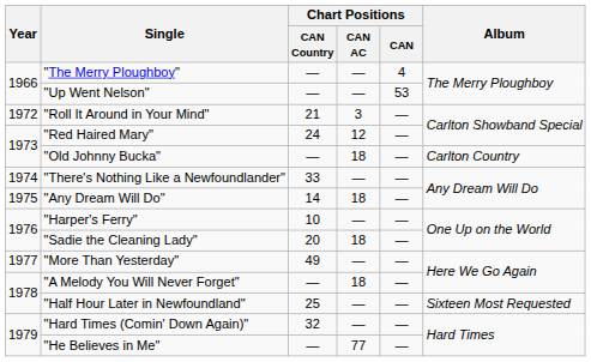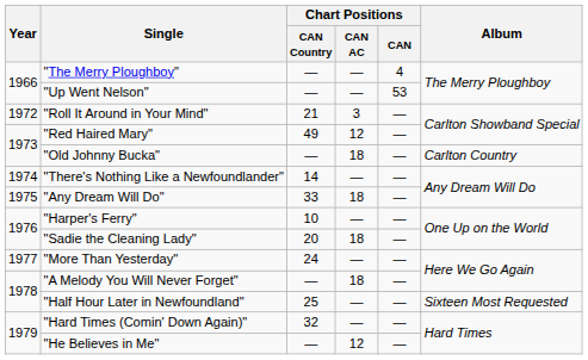 <table class="wikitable">
 <tr>
 <th rowspan="2">Year</th>
 <th rowspan="2">Single</th>
 <th colspan="3">Chart Positions</th>
 <th rowspan="2">Album</th>
 </tr>
 <tr>
 <th width="45"><small>CAN Country</small></th>
 <th width="45"><small>CAN AC</small></th>
 <th width="45"><small>CAN</small></th>
 </tr>
 <tr>
 <td rowspan="2">1966</td>
 <td>"<a href='#'>The Merry Ploughboy</a>"</td>
 <td align="center">—</td>
 <td align="center">—</td>
 <td align="center">4</td>
 <td rowspan="2"><em>The Merry Ploughboy</em></td>
 </tr>
 <tr>
 <td>"Up Went Nelson"</td>
 <td align="center">—</td>
 <td align="center">—</td>
 <td align="center">53</td>
 </tr>
 <tr>
 <td>1972</td>
 <td>"Roll It Around in Your Mind"</td>
 <td align="center">21</td>
 <td align="center">3</td>
 <td align="center">—</td>
 <td rowspan="2"><em>Carlton Showband Special</em></td>
 </tr>
 <tr>
 <td rowspan="2">1973</td>
 <td>"Red Haired Mary"</td>
-<td align="center">24</td>
+<td align="center">49</td>
 <td align="center">12</td>
 <td align="center">—</td>
 </tr>
 <tr>
 <td>"Old Johnny Bucka"</td>
 <td align="center">—</td>
 <td align="center">18</td>
 <td align="center">—</td>
 <td><em>Carlton Country</em></td>
 </tr>
 <tr>
 <td>1974</td>
 <td>"There's Nothing Like a Newfoundlander"</td>
-<td align="center">33</td>
+<td align="center">14</td>
 <td align="center">—</td>
 <td align="center">—</td>
 <td rowspan="2"><em>Any Dream Will Do</em></td>
 </tr>
 <tr>
 <td>1975</td>
 <td>"Any Dream Will Do"</td>
-<td align="center">14</td>
+<td align="center">33</td>
 <td align="center">18</td>
 <td align="center">—</td>
 </tr>
 <tr>
 <td rowspan="2">1976</td>
 <td>"Harper's Ferry"</td>
 <td align="center">10</td>
 <td align="center">—</td>
 <td align="center">—</td>
 <td rowspan="2"><em>One Up on the World</em></td>
 </tr>
 <tr>
 <td>"Sadie the Cleaning Lady"</td>
 <td align="center">20</td>
 <td align="center">18</td>
 <td align="center">—</td>
 </tr>
 <tr>
 <td>1977</td>
 <td>"More Than Yesterday"</td>
-<td align="center">49</td>
+<td align="center">24</td>
 <td align="center">—</td>
 <td align="center">—</td>
 <td rowspan="2"><em>Here We Go Again</em></td>
 </tr>
 <tr>
 <td rowspan="2">1978</td>
 <td>"A Melody You Will Never Forget"</td>
 <td align="center">—</td>
 <td align="center">18</td>
 <td align="center">—</td>
 </tr>
 <tr>
 <td>"Half Hour Later in Newfoundland"</td>
 <td align="center">25</td>
 <td align="center">—</td>
 <td align="center">—</td>
 <td><em>Sixteen Most Requested</em></td>
 </tr>
 <tr>
 <td rowspan="2">1979</td>
 <td>"Hard Times (Comin' Down Again)"</td>
 <td align="center">32</td>
 <td align="center">—</td>
 <td align="center">—</td>
 <td rowspan="2"><em>Hard Times</em></td>
 </tr>
 <tr>
 <td>"He Believes in Me"</td>
 <td align="center">—</td>
-<td align="center">77</td>
+<td align="center">12</td>
 <td align="center">—</td>
 </tr>
 </table>
